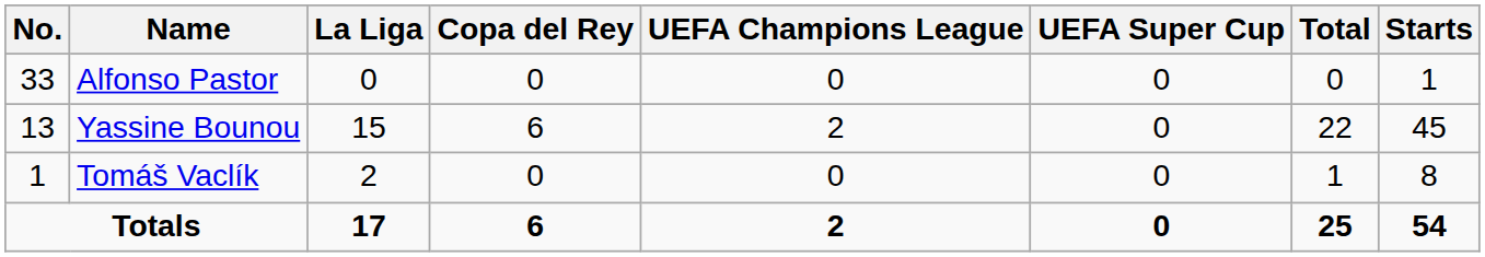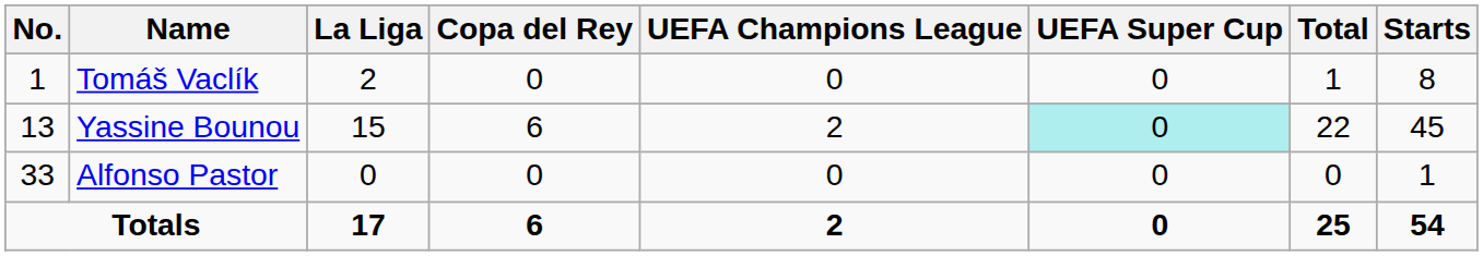 <table class="wikitable" style="text-align: center;">
 <tr>
 <th>No.</th>
 <th>Name</th>
 <th>La Liga</th>
 <th>Copa del Rey</th>
 <th>UEFA Champions League</th>
 <th>UEFA Super Cup</th>
 <th>Total</th>
 <th>Starts</th>
 </tr>
 <tr>
+<td>1</td>
+<td align=left> <a href='#'>Tomáš Vaclík</a></td>
+<td>2</td>
+<td>0</td>
+<td>0</td>
+<td>0</td>
+<td>1</td>
+<td>8</td>
+</tr>
+<tr>
+<td>13</td>
+<td align=left> <a href='#'>Yassine Bounou</a></td>
+<td>15</td>
+<td>6</td>
+<td>2</td>
+<td style="background: paleturquoise;">0</td>
+<td>22</td>
+<td>45</td>
+</tr>
+<tr>
 <td>33</td>
 <td align=left> <a href='#'>Alfonso Pastor</a></td>
 <td>0</td>
 <td>0</td>
 <td>0</td>
 <td>0</td>
 <td>0</td>
 <td>1</td>
-</tr>
-<tr>
-<td>13</td>
-<td align=left> <a href='#'>Yassine Bounou</a></td>
-<td>15</td>
-<td>6</td>
-<td>2</td>
-<td>0</td>
-<td>22</td>
-<td>45</td>
-</tr>
-<tr>
-<td>1</td>
-<td align=left> <a href='#'>Tomáš Vaclík</a></td>
-<td>2</td>
-<td>0</td>
-<td>0</td>
-<td>0</td>
-<td>1</td>
-<td>8</td>
 </tr>
 <tr>
 <td colspan=2><strong>Totals</strong></td>
 <td><strong>17</strong></td>
 <td><strong>6</strong></td>
 <td><strong>2</strong></td>
 <td><strong>0</strong></td>
 <td><strong>25</strong></td>
 <td><strong>54</strong></td>
 </tr>
 </table>
